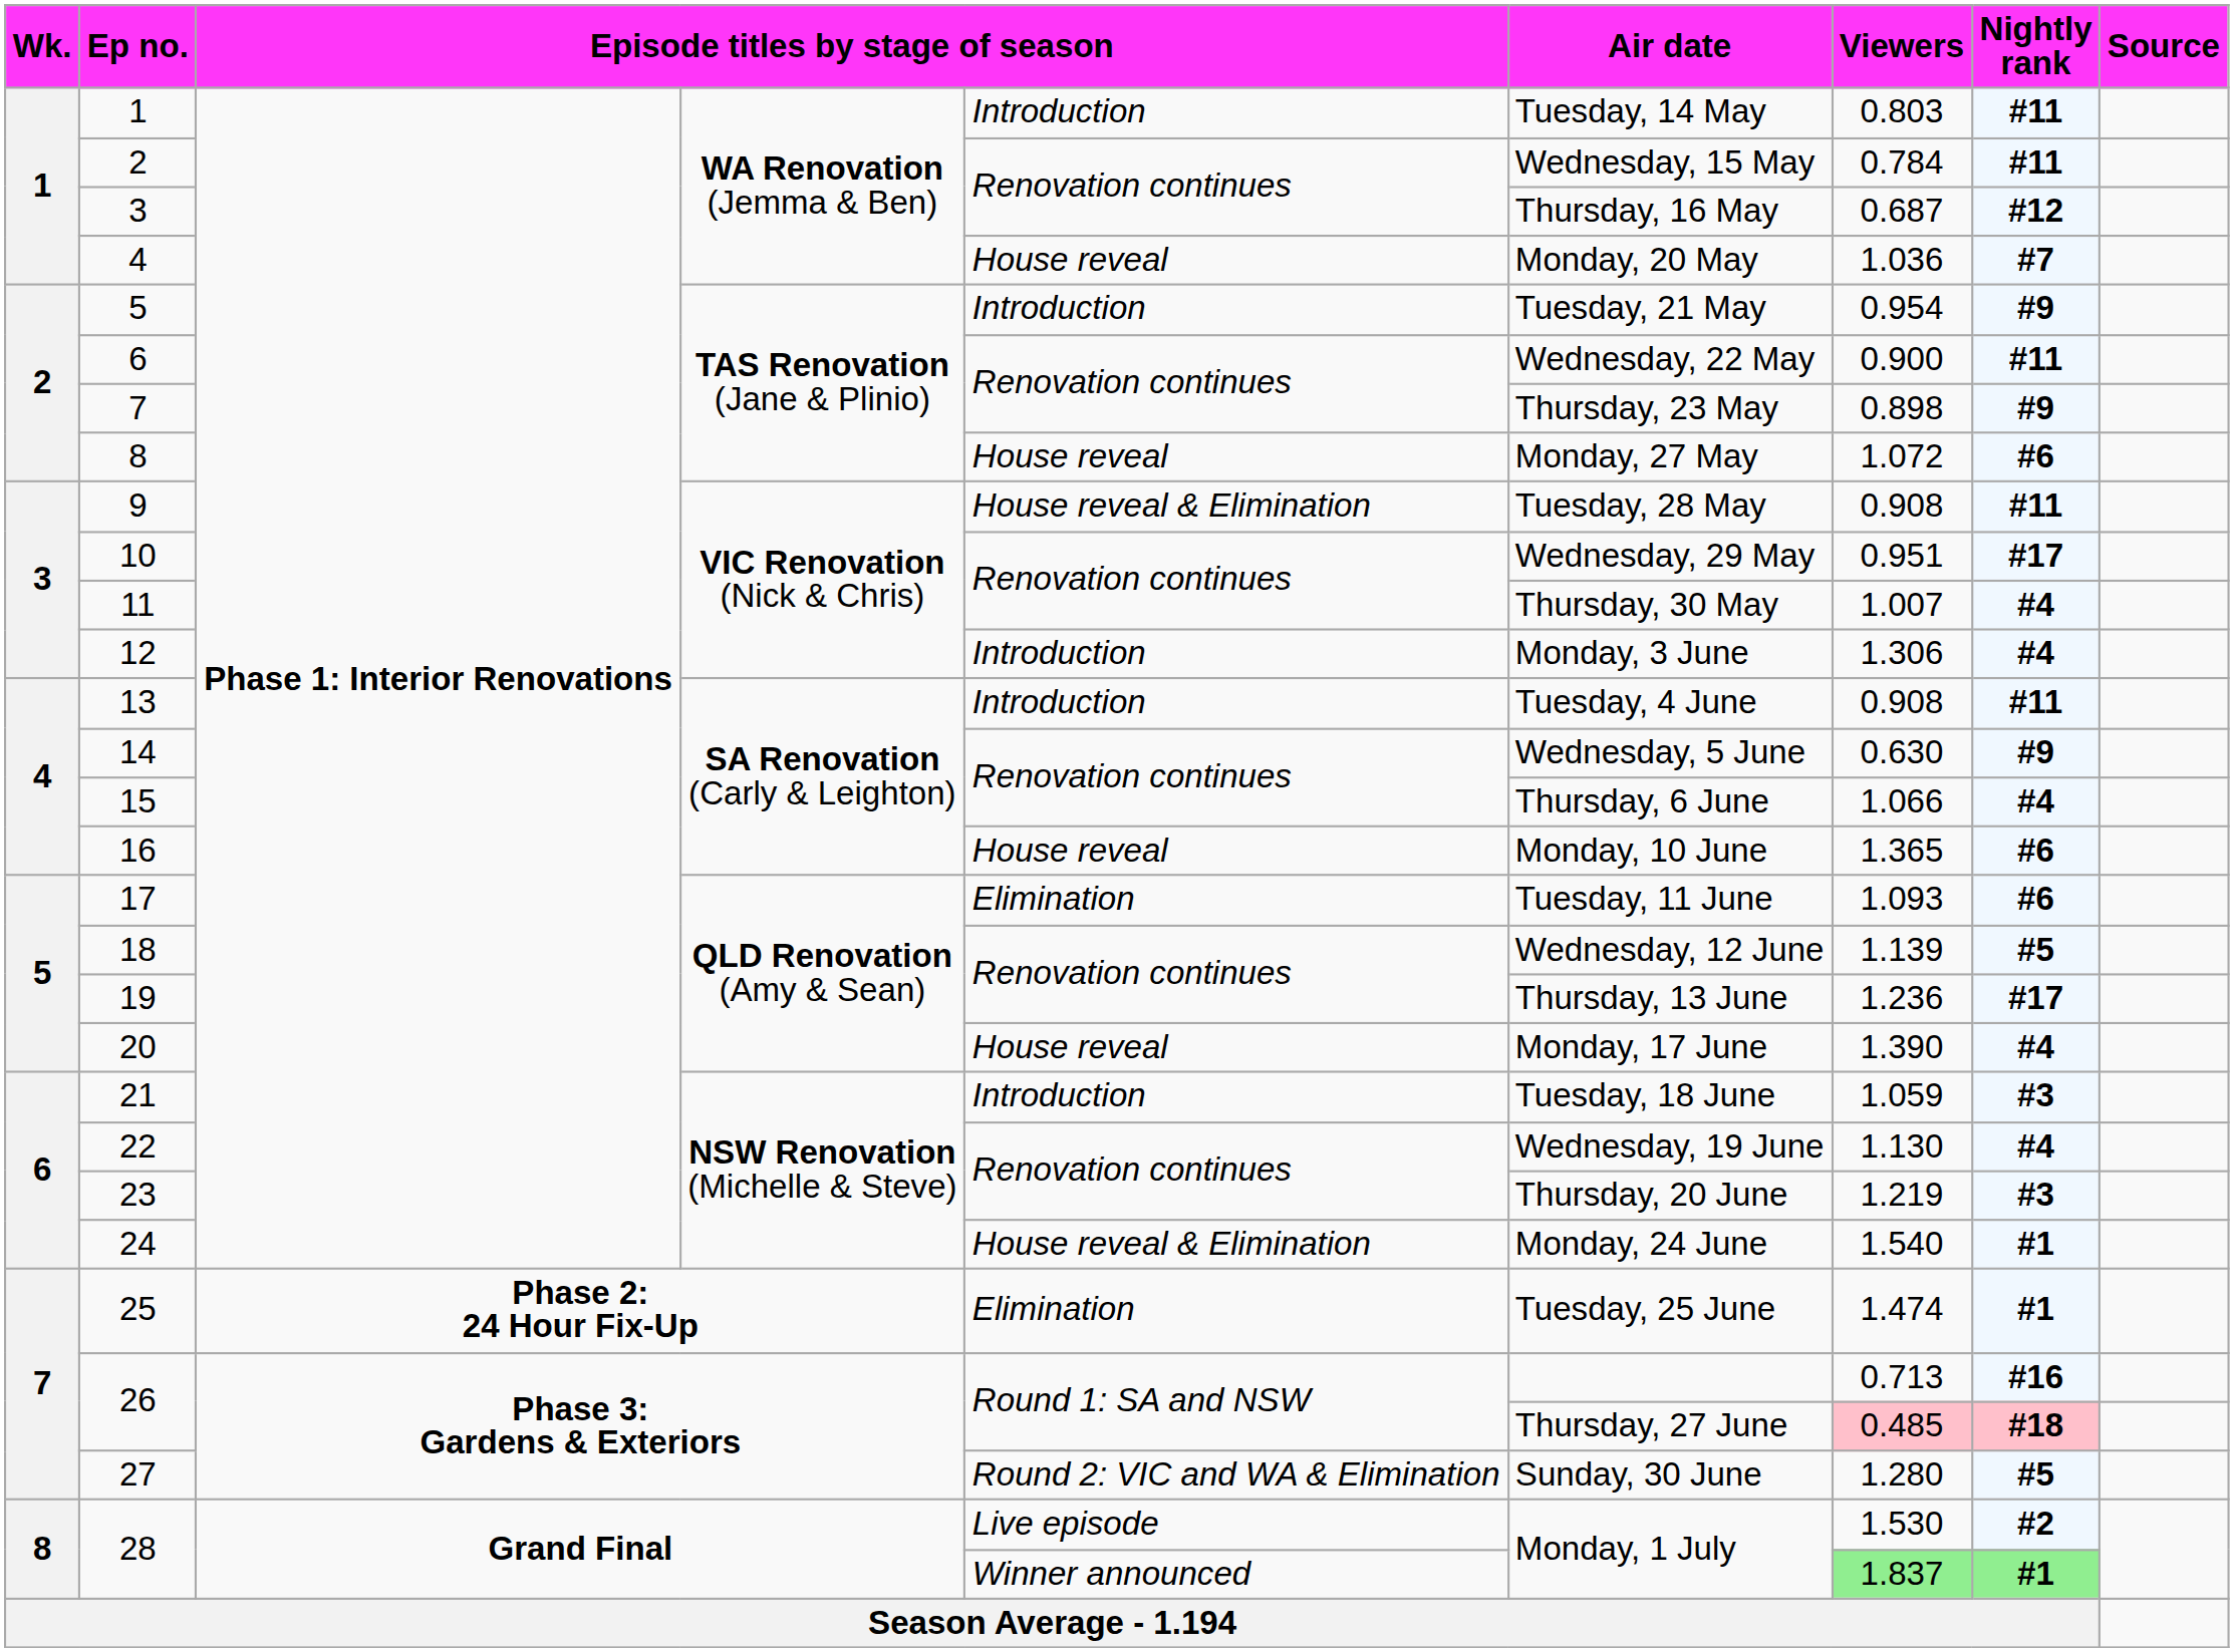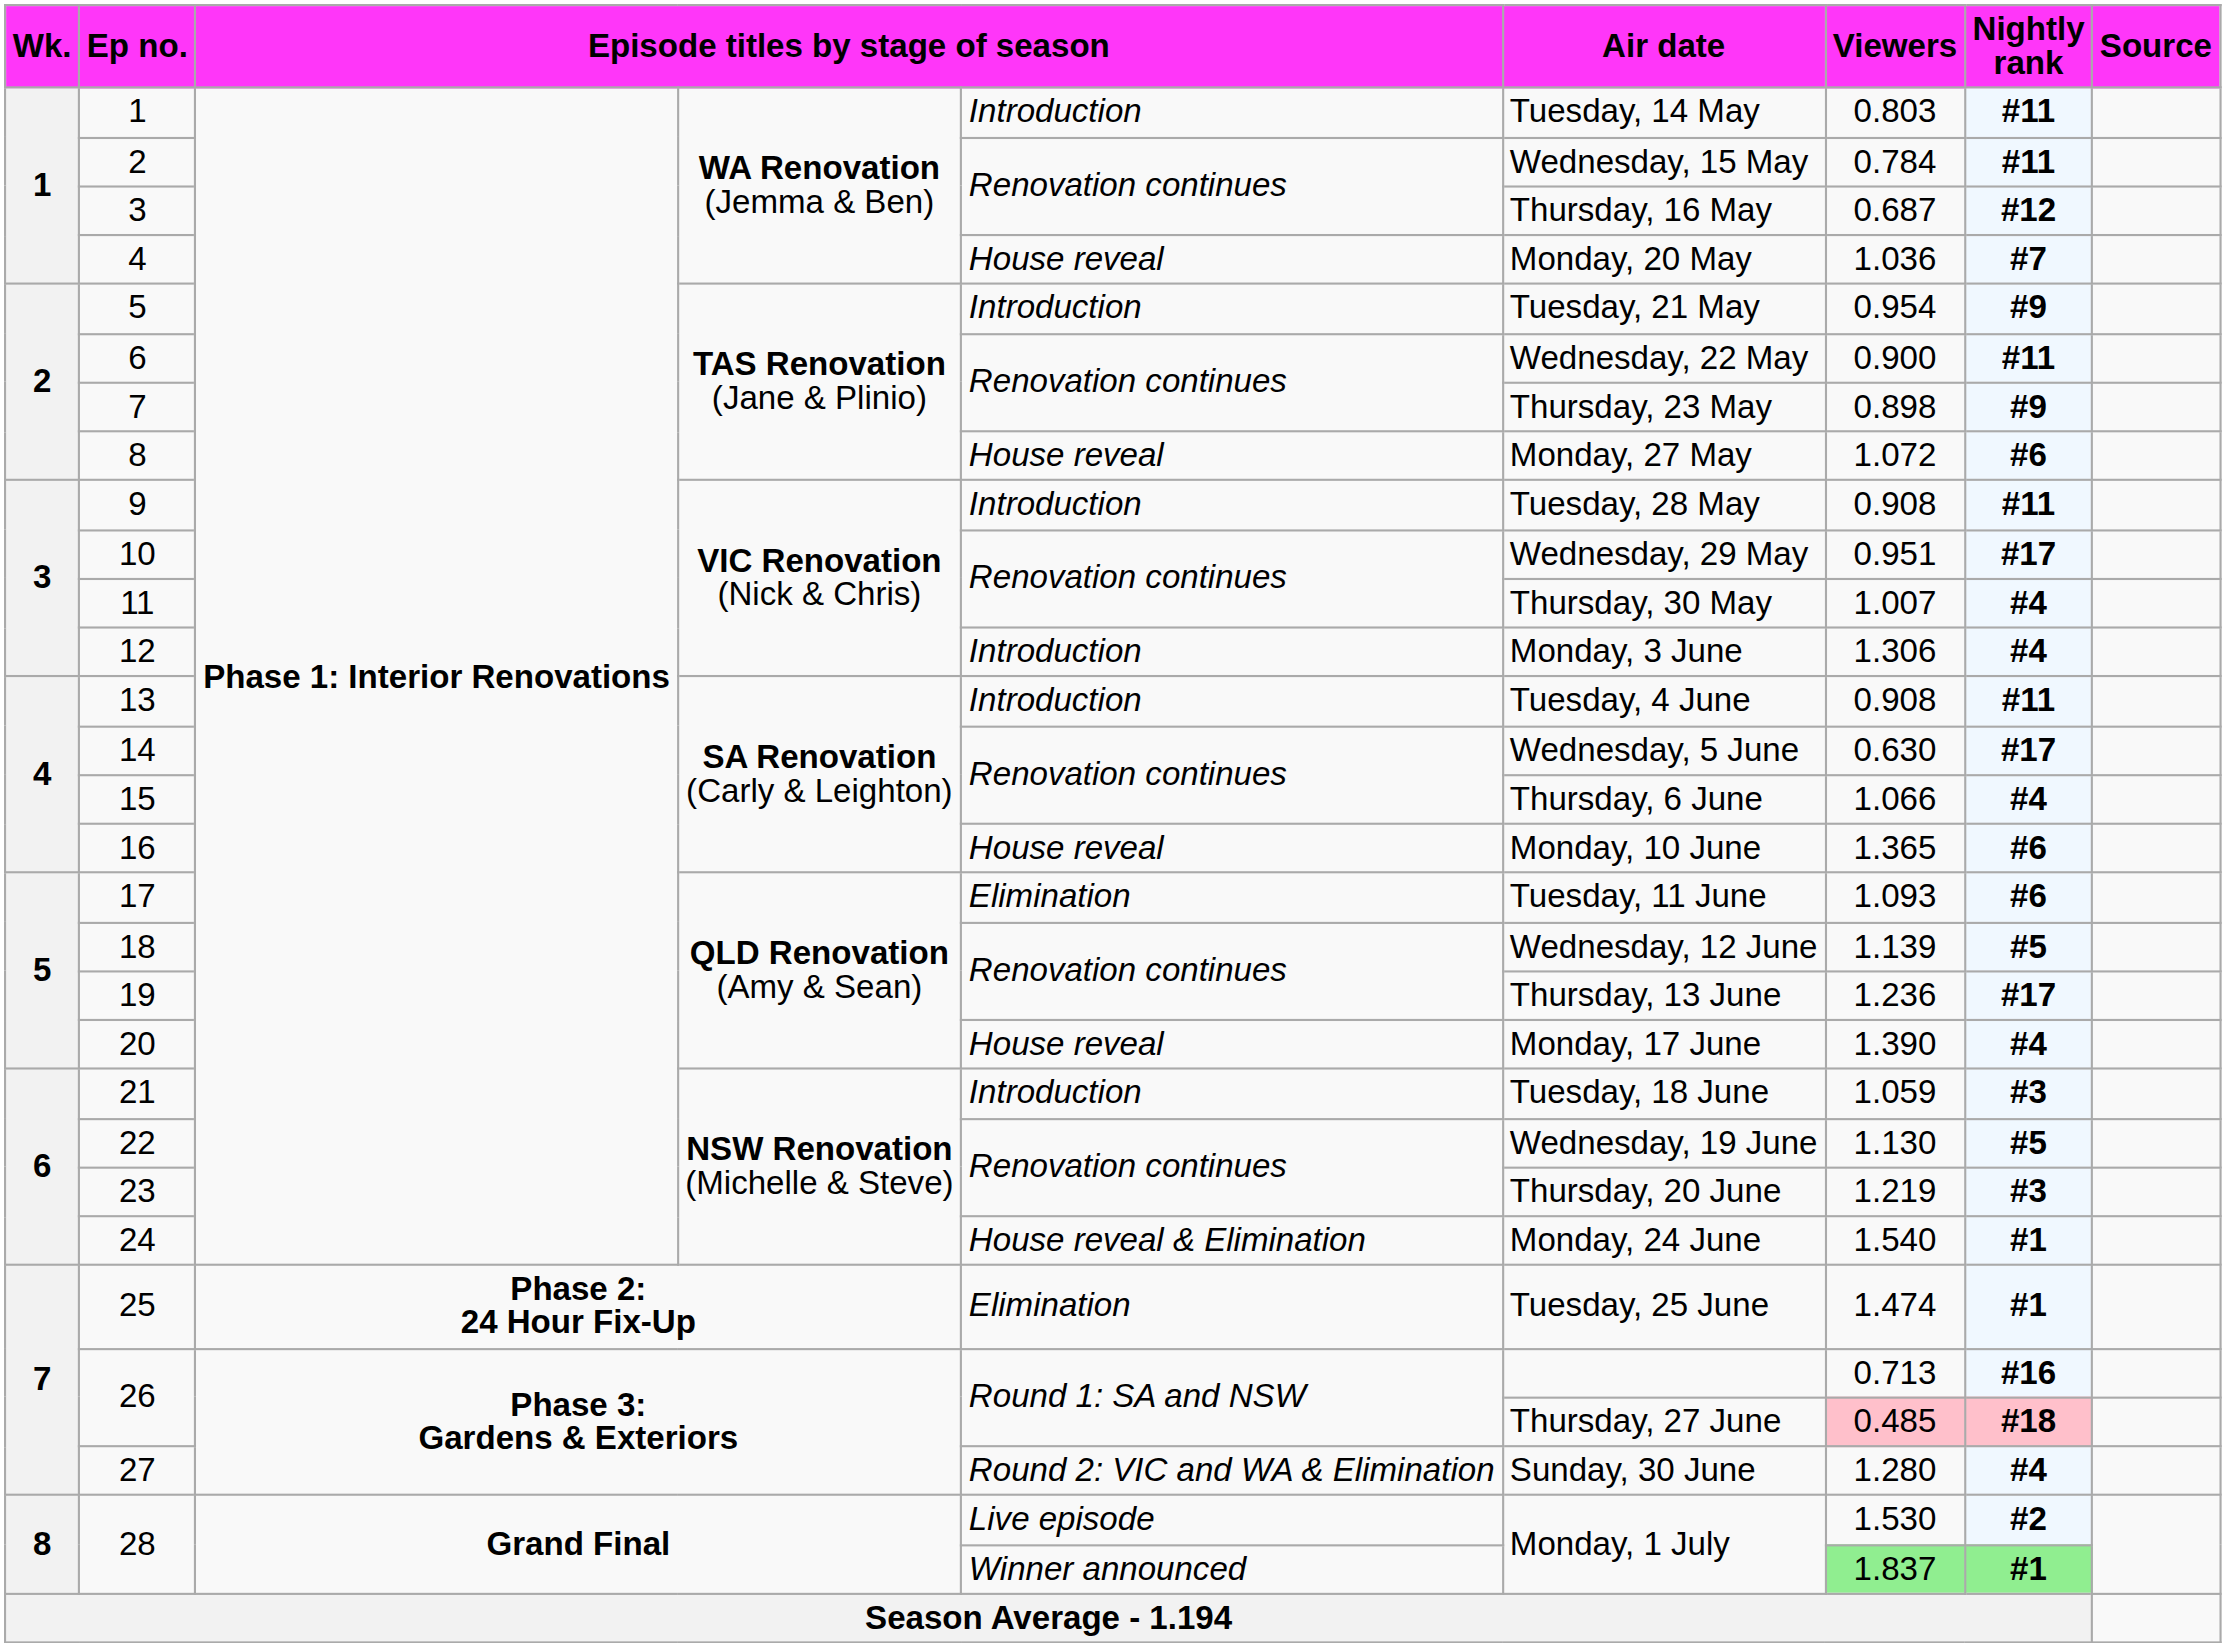 <table class="wikitable" style="text-align:center; font-size:98%; line-height:16px;">
 <tr>
 <th scope="col" style="background:#FF36F9; color:black;">Wk.</th>
 <th scope="col" style="background:#FF36F9; color:black;">Ep no.</th>
 <th scope="col" style="background:#FF36F9; color:black;"  colspan="3">Episode titles by stage of season</th>
 <th scope="col" style="background:#FF36F9; color:black;">Air date</th>
 <th scope="col" style="background:#FF36F9; color:black;">Viewers<br></th>
 <th scope="col" style="background:#FF36F9; color:black;">Nightly<br>rank</th>
 <th scope="col" style="background:#FF36F9; color:black;">Source</th>
 </tr>
 <tr>
 <th rowspan="4">1</th>
 <td>1</td>
 <td rowspan="24"><strong>Phase 1: Interior Renovations</strong></td>
 <td rowspan="4"><strong>WA Renovation</strong><br>(Jemma & Ben)</td>
 <td style="text-align:left"><em>Introduction</em></td>
 <td style="text-align:left">Tuesday, 14 May</td>
 <td>0.803</td>
 <td style="background:#F0F8FF"><strong>#11</strong></td>
 <td></td>
 </tr>
 <tr>
 <td>2</td>
 <td style="text-align:left" rowspan="2"><em>Renovation continues</em></td>
 <td style="text-align:left">Wednesday, 15 May</td>
 <td>0.784</td>
 <td style="background:#F0F8FF"><strong>#11</strong></td>
 <td></td>
 </tr>
 <tr>
 <td>3</td>
 <td style="text-align:left">Thursday, 16 May</td>
 <td>0.687</td>
 <td style="background:#F0F8FF"><strong>#12</strong></td>
 <td></td>
 </tr>
 <tr>
 <td>4</td>
 <td style="text-align:left"><em>House reveal</em></td>
 <td style="text-align:left">Monday, 20 May</td>
 <td>1.036</td>
 <td style="background:#F0F8FF"><strong>#7</strong></td>
 <td></td>
 </tr>
 <tr>
 <th rowspan="4">2</th>
 <td>5</td>
 <td rowspan="4"><strong>TAS Renovation</strong><br>(Jane & Plinio)</td>
 <td style="text-align:left"><em>Introduction</em></td>
 <td style="text-align:left">Tuesday, 21 May</td>
 <td>0.954</td>
 <td style="background:#F0F8FF"><strong>#9</strong></td>
 <td></td>
 </tr>
 <tr>
 <td>6</td>
 <td style="text-align:left" rowspan="2"><em>Renovation continues</em></td>
 <td style="text-align:left">Wednesday, 22 May</td>
 <td>0.900</td>
 <td style="background:#F0F8FF"><strong>#11</strong></td>
 <td></td>
 </tr>
 <tr>
 <td>7</td>
 <td style="text-align:left">Thursday, 23 May</td>
 <td>0.898</td>
 <td style="background:#F0F8FF"><strong>#9</strong></td>
 <td></td>
 </tr>
 <tr>
 <td>8</td>
 <td style="text-align:left"><em>House reveal</em></td>
 <td style="text-align:left">Monday, 27 May</td>
 <td>1.072</td>
 <td style="background:#F0F8FF"><strong>#6</strong></td>
 <td></td>
 </tr>
 <tr>
 <th rowspan="4">3</th>
 <td>9</td>
 <td rowspan="4"><strong>VIC Renovation</strong><br>(Nick & Chris)</td>
-<td style="text-align:left"><em>House reveal & Elimination</em></td>
+<td style="text-align:left"><em>Introduction</em></td>
 <td style="text-align:left">Tuesday, 28 May</td>
 <td>0.908</td>
 <td style="background:#F0F8FF"><strong>#11</strong></td>
 <td></td>
 </tr>
 <tr>
 <td>10</td>
 <td style="text-align:left" rowspan="2"><em>Renovation continues</em></td>
 <td style="text-align:left">Wednesday, 29 May</td>
 <td>0.951</td>
 <td style="background:#F0F8FF"><strong>#17</strong></td>
 <td></td>
 </tr>
 <tr>
 <td>11</td>
 <td style="text-align:left">Thursday, 30 May</td>
 <td>1.007</td>
 <td style="background:#F0F8FF"><strong>#4</strong></td>
 <td></td>
 </tr>
 <tr>
 <td>12</td>
 <td style="text-align:left"><em>Introduction</em></td>
 <td style="text-align:left">Monday, 3 June</td>
 <td>1.306</td>
 <td style="background:#F0F8FF"><strong>#4</strong></td>
 <td></td>
 </tr>
 <tr>
 <th rowspan="4">4</th>
 <td>13</td>
 <td rowspan="4"><strong>SA Renovation</strong><br>(Carly & Leighton)</td>
 <td style="text-align:left"><em>Introduction</em></td>
 <td style="text-align:left">Tuesday, 4 June</td>
 <td>0.908</td>
 <td style="background:#F0F8FF"><strong>#11</strong></td>
 <td></td>
 </tr>
 <tr>
 <td>14</td>
 <td style="text-align:left" rowspan="2"><em>Renovation continues</em></td>
 <td style="text-align:left">Wednesday, 5 June</td>
 <td>0.630</td>
-<td style="background:#F0F8FF"><strong>#9</strong></td>
+<td style="background:#F0F8FF"><strong>#17</strong></td>
 <td></td>
 </tr>
 <tr>
 <td>15</td>
 <td style="text-align:left">Thursday, 6 June</td>
 <td>1.066</td>
 <td style="background:#F0F8FF"><strong>#4</strong></td>
 <td></td>
 </tr>
 <tr>
 <td>16</td>
 <td style="text-align:left"><em>House reveal</em></td>
 <td style="text-align:left">Monday, 10 June</td>
 <td>1.365</td>
 <td style="background:#F0F8FF"><strong>#6</strong></td>
 <td></td>
 </tr>
 <tr>
 <th rowspan="4">5</th>
 <td>17</td>
 <td rowspan="4"><strong>QLD Renovation</strong><br>(Amy & Sean)</td>
 <td style="text-align:left"><em> Elimination</em></td>
 <td style="text-align:left">Tuesday, 11 June</td>
 <td>1.093</td>
 <td style="background:#F0F8FF"><strong>#6</strong></td>
 <td></td>
 </tr>
 <tr>
 <td>18</td>
 <td style="text-align:left" rowspan="2"><em>Renovation continues</em></td>
 <td style="text-align:left">Wednesday, 12 June</td>
 <td>1.139</td>
 <td style="background:#F0F8FF"><strong>#5</strong></td>
 <td></td>
 </tr>
 <tr>
 <td>19</td>
 <td style="text-align:left">Thursday, 13 June</td>
 <td>1.236</td>
 <td style="background:#F0F8FF"><strong>#17</strong></td>
 <td></td>
 </tr>
 <tr>
 <td>20</td>
 <td style="text-align:left"><em>House reveal</em></td>
 <td style="text-align:left">Monday, 17 June</td>
 <td>1.390</td>
 <td style="background:#F0F8FF"><strong>#4</strong></td>
 <td></td>
 </tr>
 <tr>
 <th rowspan="4">6</th>
 <td>21</td>
 <td rowspan="4"><strong>NSW Renovation</strong><br>(Michelle & Steve)</td>
 <td style="text-align:left"><em>Introduction</em></td>
 <td style="text-align:left">Tuesday, 18 June</td>
 <td>1.059</td>
 <td style="background:#F0F8FF"><strong>#3</strong></td>
 <td></td>
 </tr>
 <tr>
 <td>22</td>
 <td style="text-align:left" rowspan="2"><em>Renovation continues</em></td>
 <td style="text-align:left">Wednesday, 19 June</td>
 <td>1.130</td>
-<td style="background:#F0F8FF"><strong>#4</strong></td>
+<td style="background:#F0F8FF"><strong>#5</strong></td>
 <td></td>
 </tr>
 <tr>
 <td>23</td>
 <td style="text-align:left">Thursday, 20 June</td>
 <td>1.219</td>
 <td style="background:#F0F8FF"><strong>#3</strong></td>
 <td></td>
 </tr>
 <tr>
 <td>24</td>
 <td style="text-align:left"><em>House reveal & Elimination</em></td>
 <td style="text-align:left">Monday, 24 June</td>
 <td>1.540</td>
 <td style="background:#F0F8FF"><strong>#1</strong></td>
 <td></td>
 </tr>
 <tr>
 <th rowspan="4">7</th>
 <td>25</td>
 <td colspan=2><strong>Phase 2:<br>24 Hour Fix-Up</strong></td>
 <td style="text-align:left"><em> Elimination</em></td>
 <td style="text-align:left">Tuesday, 25 June</td>
 <td>1.474</td>
 <td style="background:#F0F8FF"><strong>#1</strong></td>
 <td></td>
 </tr>
 <tr>
 <td rowspan="2">26</td>
 <td colspan=2 rowspan="3"><strong>Phase 3:<br>Gardens & Exteriors</strong></td>
 <td style="text-align:left" rowspan="2"><em>Round 1: SA and NSW</em></td>
 <td style="text-align:left"></td>
 <td>0.713</td>
 <td style="background:#F0F8FF"><strong>#16</strong></td>
 <td></td>
 </tr>
 <tr>
 <td style="text-align:left">Thursday, 27 June</td>
 <td style="background:#FFC0CB">0.485</td>
 <td style="background:#FFC0CB"><strong>#18</strong></td>
 <td></td>
 </tr>
 <tr>
 <td>27</td>
 <td style="text-align:left"><em>Round 2: VIC and WA & Elimination</em></td>
 <td style="text-align:left">Sunday, 30 June</td>
 <td>1.280</td>
-<td style="background:#F0F8FF"><strong>#5</strong></td>
+<td style="background:#F0F8FF"><strong>#4</strong></td>
 <td></td>
 </tr>
 <tr>
 <th rowspan="2">8</th>
 <td rowspan="2">28</td>
 <td colspan=2 rowspan="2"><strong>Grand Final</strong></td>
 <td style="text-align:left"><em>Live episode</em></td>
 <td style="text-align:left" rowspan="2">Monday, 1 July</td>
 <td>1.530</td>
 <td style="background:#F0F8FF"><strong>#2</strong></td>
 <td rowspan="2"></td>
 </tr>
 <tr>
 <td style="text-align:left"><em>Winner announced</em></td>
 <td style="background:#90EE90">1.837</td>
 <td style="background:#90EE90"><strong>#1</strong></td>
 </tr>
 <tr>
 <th colspan="8">Season Average - <strong>1.194</strong></th>
 </tr>
 </table>
